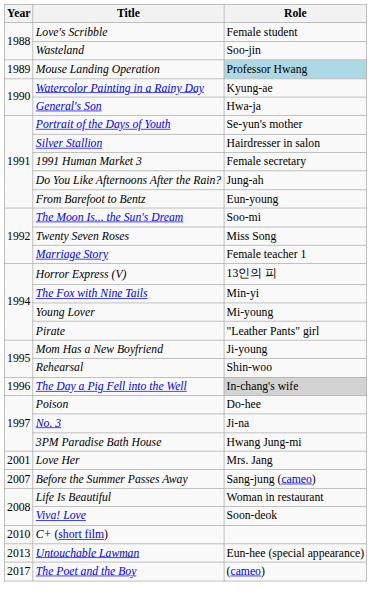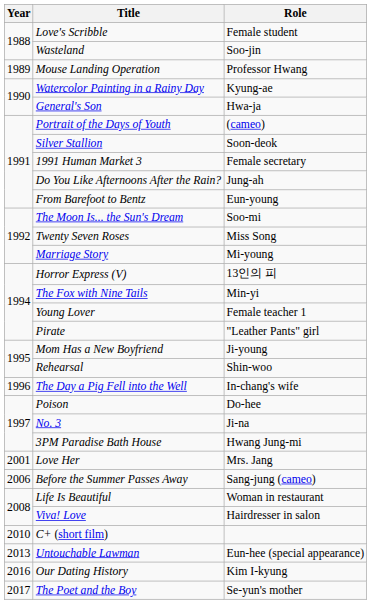 <table class="wikitable sortable">
 <tr>
 <th>Year</th>
 <th>Title</th>
 <th>Role</th>
 </tr>
 <tr>
 <td rowspan=2>1988</td>
 <td><em>Love's Scribble</em></td>
 <td>Female student</td>
 </tr>
 <tr>
 <td><em>Wasteland</em></td>
 <td>Soo-jin</td>
 </tr>
 <tr>
 <td>1989</td>
 <td><em>Mouse Landing Operation</em></td>
-<td style="background: lightblue;">Professor Hwang</td>
+<td>Professor Hwang</td>
 </tr>
 <tr>
 <td rowspan=2>1990</td>
 <td><em><a href='#'>Watercolor Painting in a Rainy Day</a></em></td>
 <td>Kyung-ae</td>
 </tr>
 <tr>
 <td><em><a href='#'>General's Son</a></em></td>
 <td>Hwa-ja</td>
 </tr>
 <tr>
 <td rowspan=5>1991</td>
 <td><em><a href='#'>Portrait of the Days of Youth</a></em></td>
-<td>Se-yun's mother</td>
+<td>(<a href='#'>cameo</a>)</td>
 </tr>
 <tr>
 <td><em><a href='#'>Silver Stallion</a></em></td>
-<td>Hairdresser in salon</td>
+<td>Soon-deok</td>
 </tr>
 <tr>
 <td><em>1991 Human Market 3</em></td>
 <td> Female secretary</td>
 </tr>
 <tr>
 <td><em>Do You Like Afternoons After the Rain?</em></td>
 <td>Jung-ah</td>
 </tr>
 <tr>
 <td><em>From Barefoot to Bentz</em></td>
 <td>Eun-young</td>
 </tr>
 <tr>
 <td rowspan=3>1992</td>
 <td><em><a href='#'>The Moon Is... the Sun's Dream</a></em></td>
 <td>Soo-mi</td>
 </tr>
 <tr>
 <td><em>Twenty Seven Roses</em></td>
 <td>Miss Song</td>
 </tr>
 <tr>
 <td><em><a href='#'>Marriage Story</a></em></td>
-<td>Female teacher 1</td>
+<td>Mi-young</td>
 </tr>
 <tr>
 <td rowspan=4>1994</td>
 <td><em>Horror Express (V)</em></td>
 <td>13인의 피</td>
 </tr>
 <tr>
 <td><em><a href='#'>The Fox with Nine Tails</a></em></td>
 <td>Min-yi</td>
 </tr>
 <tr>
 <td><em>Young Lover</em></td>
-<td>Mi-young</td>
+<td>Female teacher 1</td>
 </tr>
 <tr>
 <td><em>Pirate</em></td>
 <td>"Leather Pants" girl</td>
 </tr>
 <tr>
 <td rowspan=2>1995</td>
 <td><em>Mom Has a New Boyfriend</em></td>
 <td>Ji-young</td>
 </tr>
 <tr>
 <td><em>Rehearsal</em></td>
 <td>Shin-woo</td>
 </tr>
 <tr>
 <td>1996</td>
 <td><em><a href='#'>The Day a Pig Fell into the Well</a></em></td>
-<td style="background: lightgrey;">In-chang's wife</td>
+<td>In-chang's wife</td>
 </tr>
 <tr>
 <td rowspan=3>1997</td>
 <td><em>Poison</em></td>
 <td>Do-hee</td>
 </tr>
 <tr>
 <td><em><a href='#'>No. 3</a></em></td>
 <td>Ji-na</td>
 </tr>
 <tr>
 <td><em>3PM Paradise Bath House</em></td>
 <td>Hwang Jung-mi</td>
 </tr>
 <tr>
 <td>2001</td>
 <td><em>Love Her</em></td>
 <td>Mrs. Jang</td>
 </tr>
 <tr>
-<td>2007</td>
+<td>2006</td>
 <td><em>Before the Summer Passes Away</em></td>
 <td>Sang-jung (<a href='#'>cameo</a>)</td>
 </tr>
 <tr>
 <td rowspan=2>2008</td>
 <td><em>Life Is Beautiful</em></td>
 <td>Woman in restaurant</td>
 </tr>
 <tr>
 <td><em><a href='#'>Viva! Love</a></em></td>
-<td>Soon-deok</td>
+<td>Hairdresser in salon</td>
 </tr>
 <tr>
 <td>2010</td>
 <td><em>C+</em> (<a href='#'>short film</a>)</td>
 <td></td>
 </tr>
 <tr>
 <td>2013</td>
 <td><em><a href='#'>Untouchable Lawman</a></em></td>
 <td>Eun-hee (special appearance)</td>
 </tr>
 <tr>
+<td>2016</td>
+<td><em>Our Dating History</em></td>
+<td>Kim I-kyung</td>
+</tr>
+<tr>
 <td>2017</td>
 <td><em><a href='#'>The Poet and the Boy</a></em></td>
-<td>(<a href='#'>cameo</a>)</td>
+<td>Se-yun's mother</td>
 </tr>
 </table>
